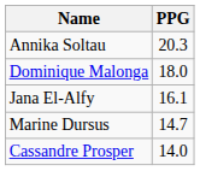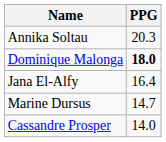 <table class="wikitable">
 <tr>
 <th>Name</th>
 <th>PPG</th>
 </tr>
 <tr>
 <td> Annika Soltau</td>
 <td align=center>20.3</td>
 </tr>
 <tr>
 <td> <a href='#'>Dominique Malonga</a></td>
-<td align=center>18.0</td>
+<td align=center><strong>18.0</strong></td>
 </tr>
 <tr>
 <td> Jana El-Alfy</td>
-<td align=center>16.1</td>
+<td align=center>16.4</td>
 </tr>
 <tr>
 <td> Marine Dursus</td>
 <td align=center>14.7</td>
 </tr>
 <tr>
 <td> <a href='#'>Cassandre Prosper</a></td>
 <td align=center>14.0</td>
 </tr>
 </table>
